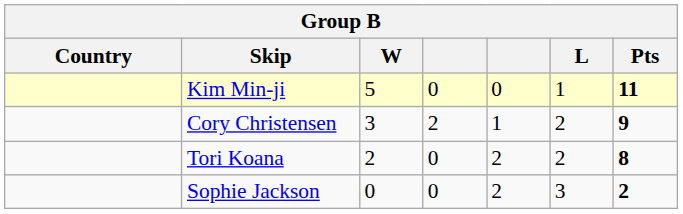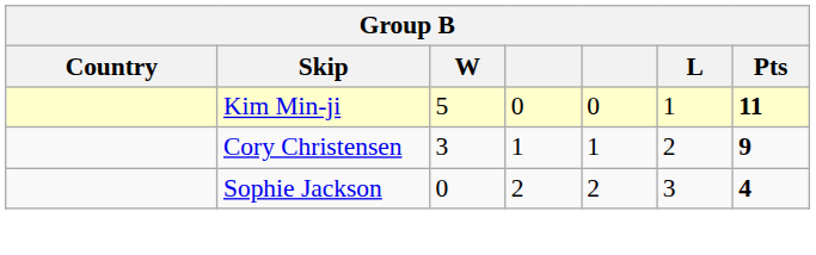 <table class=wikitable>
 <tr>
 <th colspan=7>Group B</th>
 </tr>
 <tr>
 <th width=125>Country</th>
 <th width=125>Skip</th>
 <th width=40>W</th>
 <th width=40></th>
 <th width=40></th>
 <th width=40>L</th>
 <th width=40>Pts</th>
 </tr>
 <tr bgcolor=#ffffcc>
 <td></td>
 <td><a href='#'>Kim Min-ji</a></td>
 <td>5</td>
 <td>0</td>
 <td>0</td>
 <td>1</td>
 <td><strong>11</strong></td>
 </tr>
 <tr>
 <td></td>
 <td><a href='#'>Cory Christensen</a></td>
 <td>3</td>
-<td>2</td>
+<td>1</td>
 <td>1</td>
 <td>2</td>
 <td><strong>9</strong></td>
 </tr>
 <tr>
 <td></td>
-<td><a href='#'>Tori Koana</a></td>
-<td>2</td>
+<td><a href='#'>Sophie Jackson</a></td>
 <td>0</td>
 <td>2</td>
 <td>2</td>
-<td><strong>8</strong></td>
-</tr>
-<tr>
-<td></td>
-<td><a href='#'>Sophie Jackson</a></td>
-<td>0</td>
-<td>0</td>
-<td>2</td>
 <td>3</td>
-<td><strong>2</strong></td>
+<td><strong>4</strong></td>
 </tr>
 </table>
